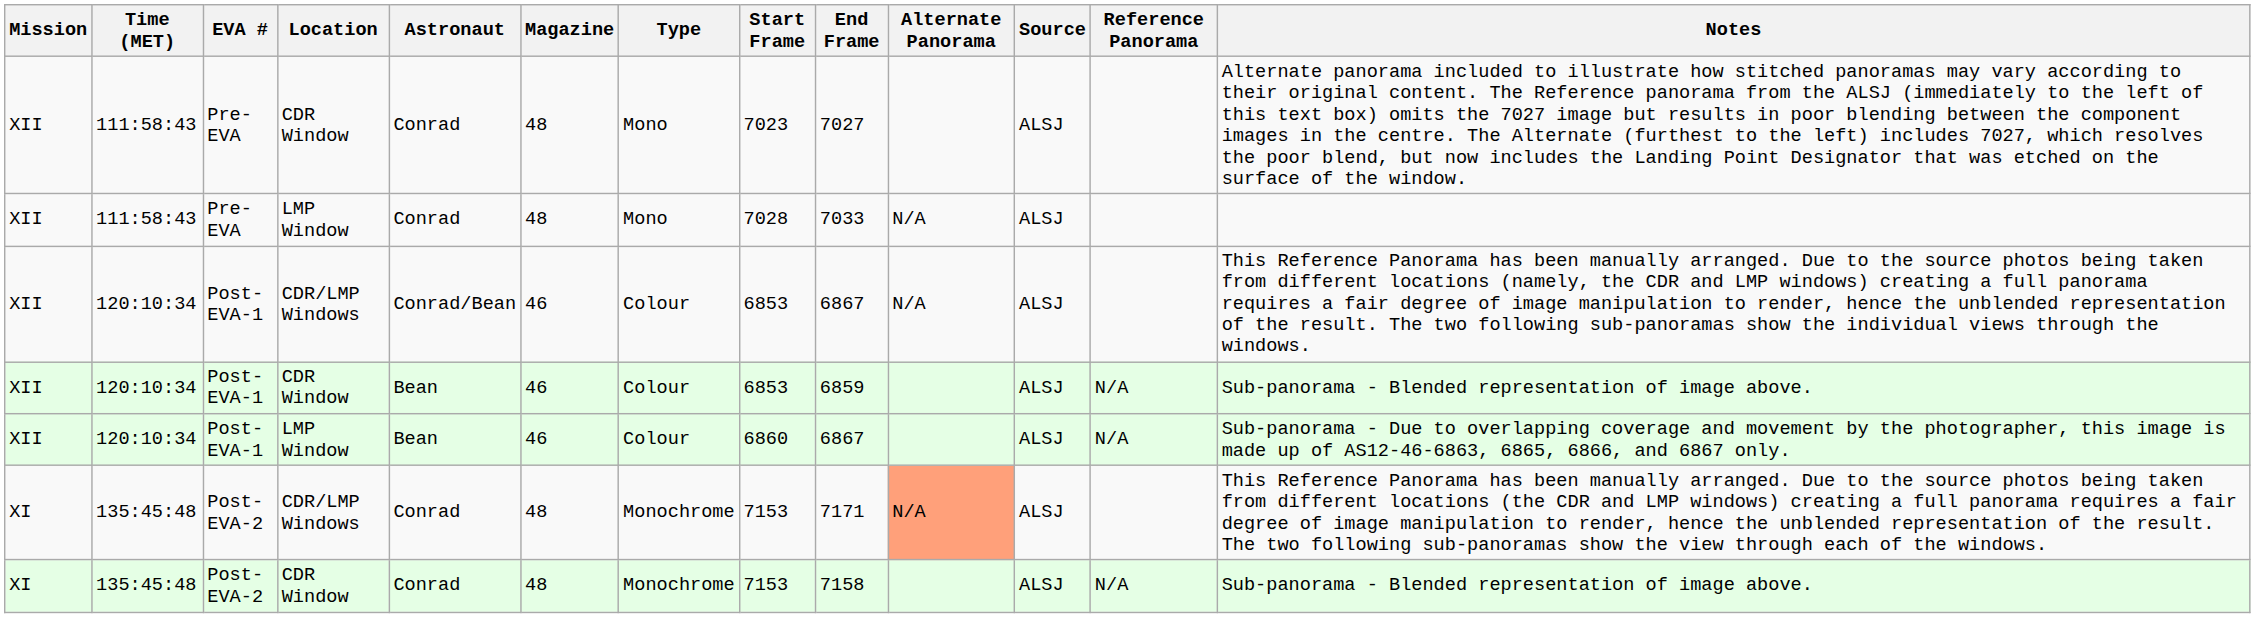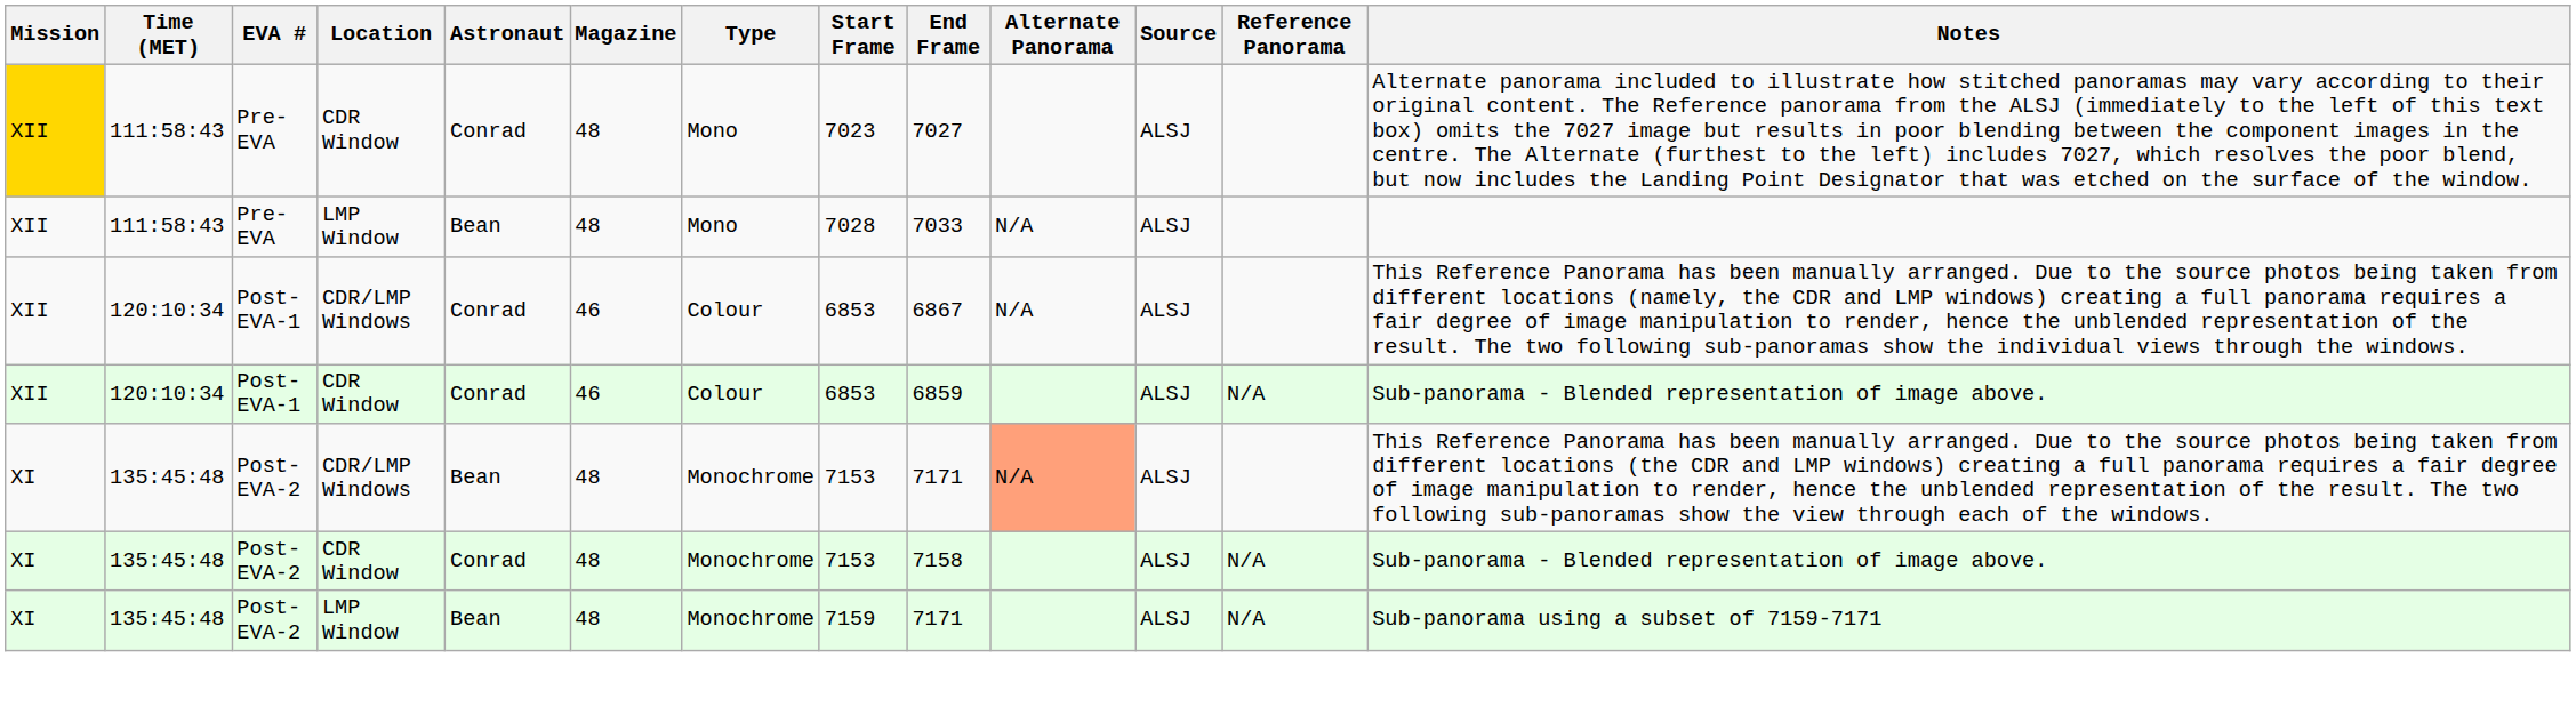 <table class="wikitable">
 <tr>
 <th>Mission</th>
 <th>Time (MET)</th>
 <th>EVA #</th>
 <th>Location</th>
 <th>Astronaut</th>
 <th>Magazine</th>
 <th>Type</th>
 <th>Start Frame</th>
 <th>End Frame</th>
 <th>Alternate Panorama</th>
 <th>Source</th>
 <th>Reference Panorama</th>
 <th>Notes</th>
 </tr>
 <tr>
-<td>XII</td>
+<td style="background: gold;">XII</td>
 <td>111:58:43</td>
 <td>Pre-EVA</td>
 <td>CDR Window</td>
 <td>Conrad</td>
 <td>48</td>
 <td>Mono</td>
 <td>7023</td>
 <td>7027</td>
 <td></td>
 <td>ALSJ</td>
 <td></td>
 <td>Alternate panorama included to illustrate how stitched panoramas may vary according to their original content. The Reference panorama from the ALSJ (immediately to the left of this text box) omits the 7027 image but results in poor blending between the component images in the centre. The Alternate (furthest to the left) includes 7027, which resolves the poor blend, but now includes the Landing Point Designator that was etched on the surface of the window.</td>
 </tr>
 <tr>
 <td>XII</td>
 <td>111:58:43</td>
 <td>Pre-EVA</td>
 <td>LMP Window</td>
-<td>Conrad</td>
+<td>Bean</td>
 <td>48</td>
 <td>Mono</td>
 <td>7028</td>
 <td>7033</td>
 <td>N/A</td>
 <td>ALSJ</td>
 <td></td>
 <td></td>
 </tr>
 <tr>
 <td>XII</td>
 <td>120:10:34</td>
 <td>Post-EVA-1</td>
 <td>CDR/LMP Windows</td>
-<td>Conrad/Bean</td>
+<td>Conrad</td>
 <td>46</td>
 <td>Colour</td>
 <td>6853</td>
 <td>6867</td>
 <td>N/A</td>
 <td>ALSJ</td>
 <td></td>
 <td>This Reference Panorama has been manually arranged. Due to the source photos being taken from different locations (namely, the CDR and LMP windows) creating a full panorama requires a fair degree of image manipulation to render, hence the unblended representation of the result. The two following sub-panoramas show the individual views through the windows.</td>
 </tr>
 <tr style="background-color: #E5FFE5;">
 <td>XII</td>
 <td>120:10:34</td>
 <td>Post-EVA-1</td>
 <td>CDR Window</td>
-<td>Bean</td>
+<td>Conrad</td>
 <td>46</td>
 <td>Colour</td>
 <td>6853</td>
 <td>6859</td>
 <td></td>
 <td>ALSJ</td>
 <td>N/A</td>
 <td>Sub-panorama - Blended representation of image above.</td>
 </tr>
-<tr style="background-color: #E5FFE5;">
-<td>XII</td>
-<td>120:10:34</td>
-<td>Post-EVA-1</td>
-<td>LMP Window</td>
-<td>Bean</td>
-<td>46</td>
-<td>Colour</td>
-<td>6860</td>
-<td>6867</td>
-<td></td>
-<td>ALSJ</td>
-<td>N/A</td>
-<td>Sub-panorama - Due to overlapping coverage and movement by the photographer, this image is made up of AS12-46-6863, 6865, 6866, and 6867 only.</td>
-</tr>
 <tr>
 <td>XI</td>
 <td>135:45:48</td>
 <td>Post-EVA-2</td>
 <td>CDR/LMP Windows</td>
-<td>Conrad</td>
+<td>Bean</td>
 <td>48</td>
 <td>Monochrome</td>
 <td>7153</td>
 <td>7171</td>
 <td style="background: lightsalmon;">N/A</td>
 <td>ALSJ</td>
 <td></td>
 <td>This Reference Panorama has been manually arranged. Due to the source photos being taken from different locations (the CDR and LMP windows) creating a full panorama requires a fair degree of image manipulation to render, hence the unblended representation of the result. The two following sub-panoramas show the view through each of the windows.</td>
 </tr>
 <tr style="background-color: #E5FFE5;">
 <td>XI</td>
 <td>135:45:48</td>
 <td>Post-EVA-2</td>
 <td>CDR Window</td>
 <td>Conrad</td>
 <td>48</td>
 <td>Monochrome</td>
 <td>7153</td>
 <td>7158</td>
 <td></td>
 <td>ALSJ</td>
 <td>N/A</td>
 <td>Sub-panorama - Blended representation of image above.</td>
 </tr>
+<tr style="background-color: #E5FFE5;">
+<td>XI</td>
+<td>135:45:48</td>
+<td>Post-EVA-2</td>
+<td>LMP Window</td>
+<td>Bean</td>
+<td>48</td>
+<td>Monochrome</td>
+<td>7159</td>
+<td>7171</td>
+<td></td>
+<td>ALSJ</td>
+<td>N/A</td>
+<td>Sub-panorama using a subset of 7159-7171</td>
+</tr>
 </table>
